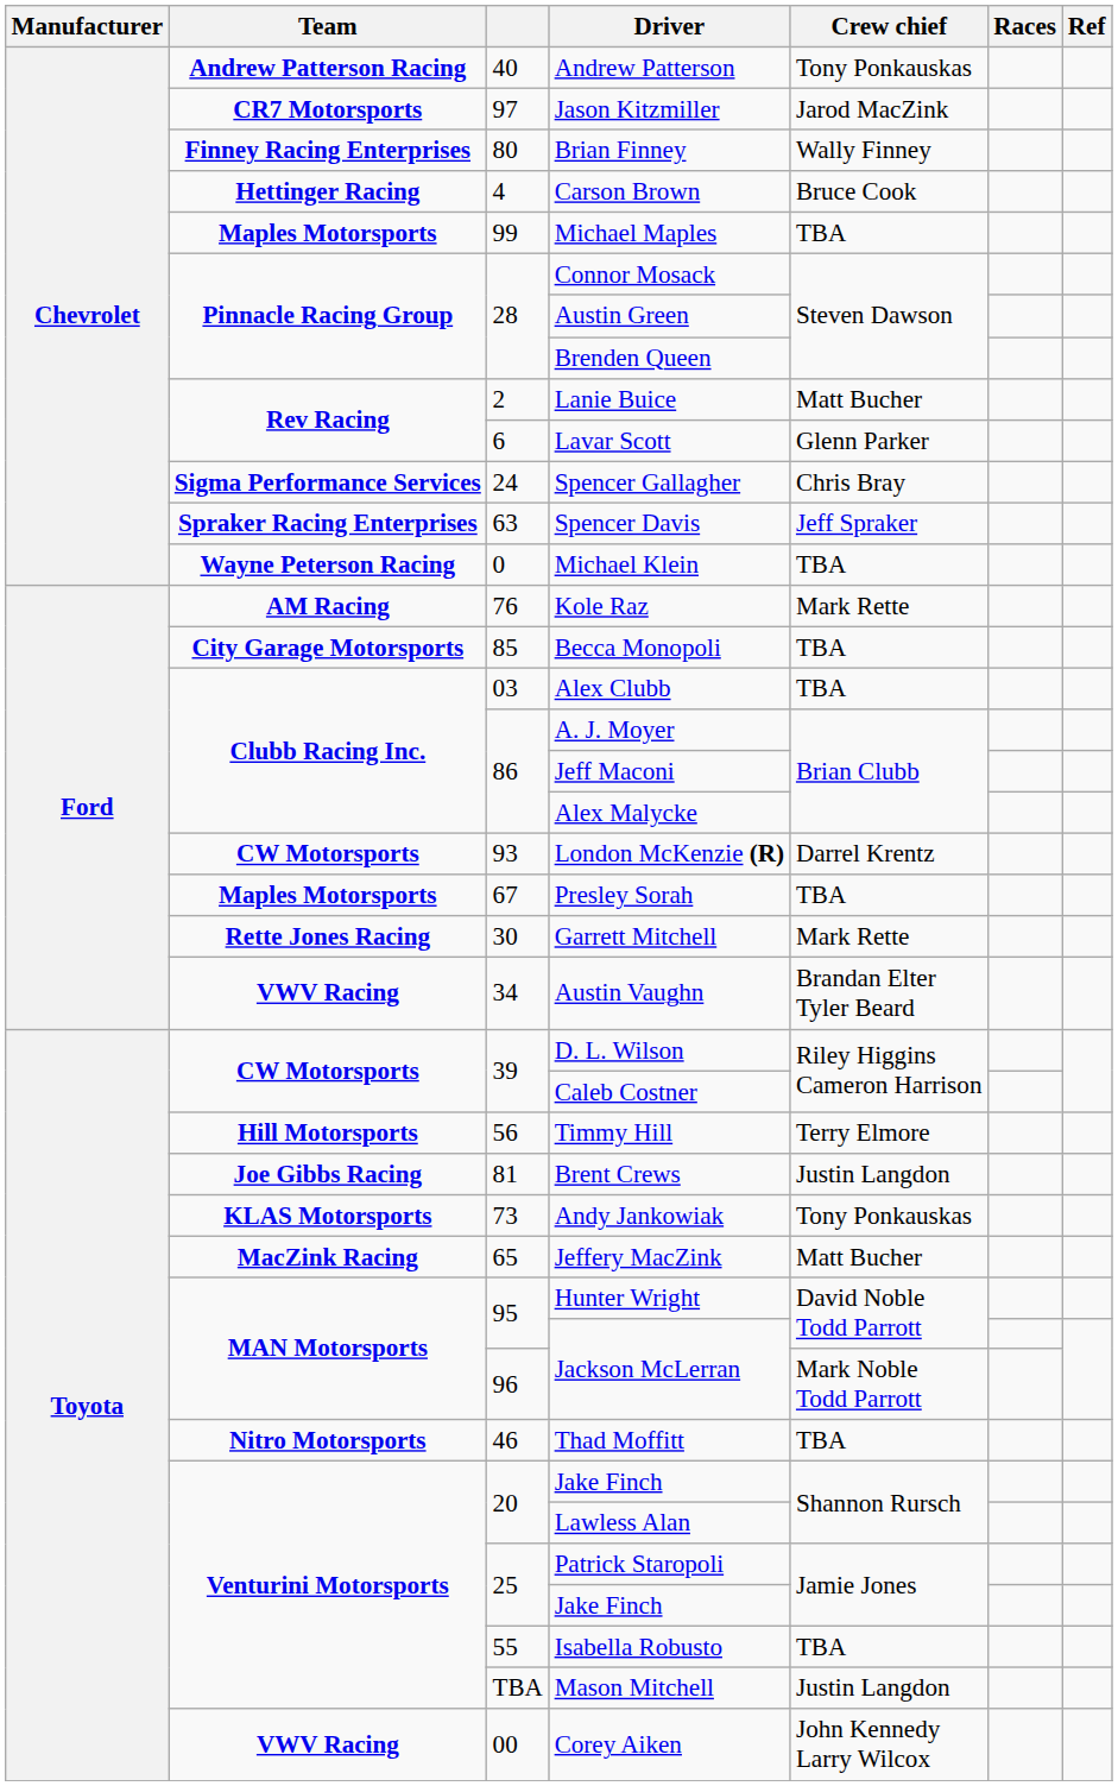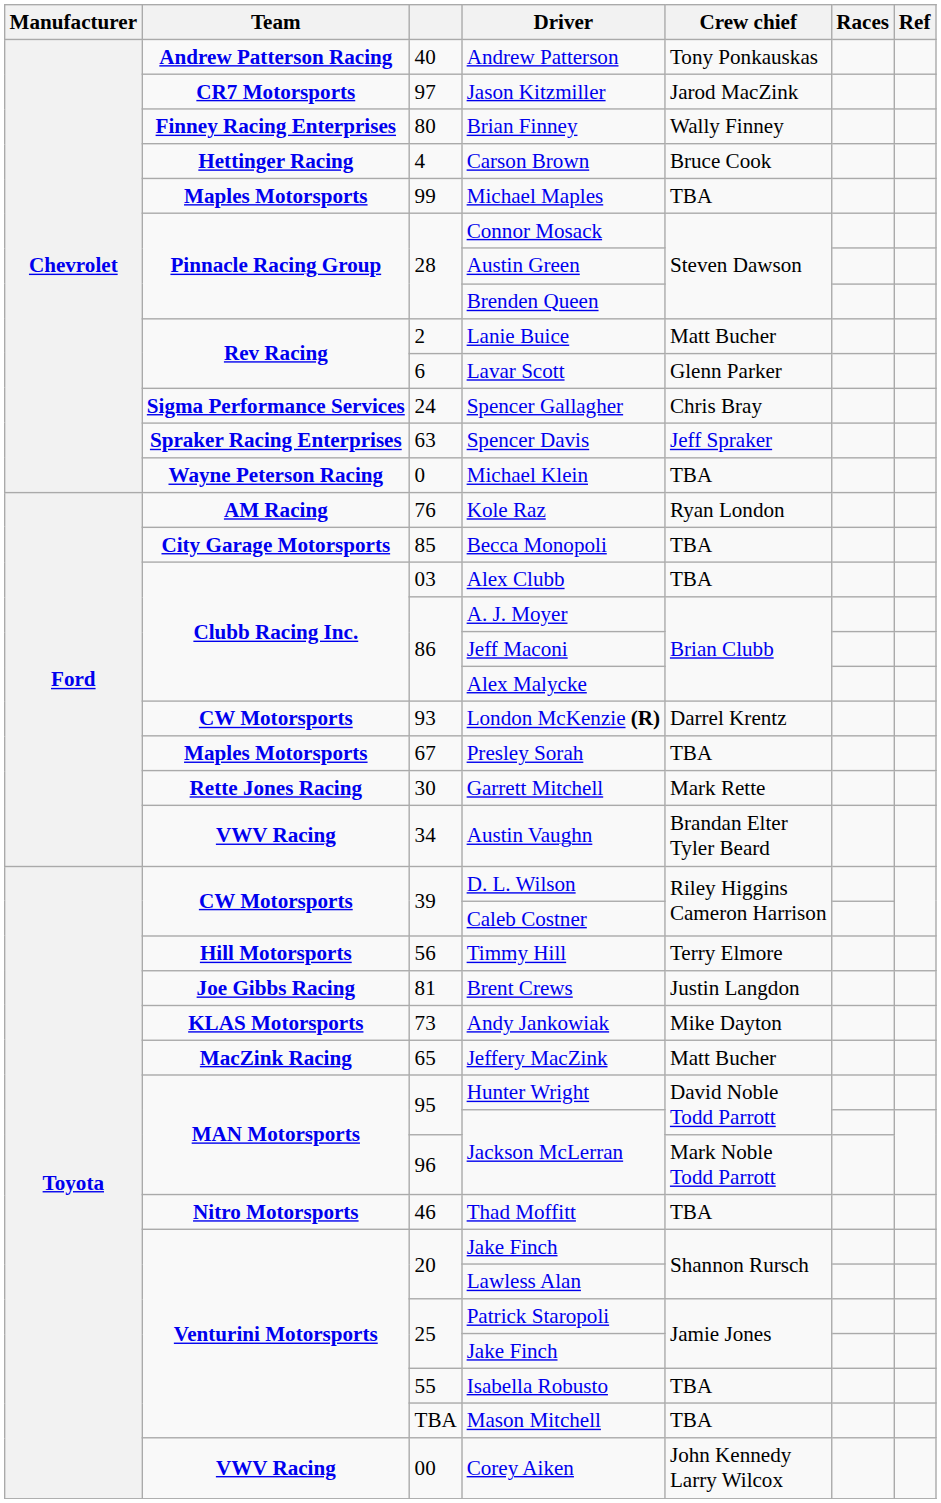 <table class="wikitable" style="font-size: 95%;">
 <tr>
 <th>Manufacturer</th>
 <th>Team</th>
 <th></th>
 <th>Driver</th>
 <th>Crew chief</th>
 <th>Races</th>
 <th>Ref</th>
 </tr>
 <tr>
 <th rowspan=13><a href='#'>Chevrolet</a></th>
 <td style="text-align:center;"><strong><a href='#'>Andrew Patterson Racing</a></strong></td>
 <td>40</td>
 <td><a href='#'>Andrew Patterson</a></td>
 <td>Tony Ponkauskas</td>
 <td></td>
 <td></td>
 </tr>
 <tr>
 <td style="text-align:center;"><strong><a href='#'>CR7 Motorsports</a></strong></td>
 <td>97</td>
 <td><a href='#'>Jason Kitzmiller</a></td>
 <td>Jarod MacZink</td>
 <td></td>
 <td></td>
 </tr>
 <tr>
 <td style="text-align:center;"><strong><a href='#'>Finney Racing Enterprises</a></strong></td>
 <td>80</td>
 <td><a href='#'>Brian Finney</a></td>
 <td>Wally Finney</td>
 <td></td>
 <td></td>
 </tr>
 <tr>
 <td style="text-align:center;"><strong><a href='#'>Hettinger Racing</a></strong></td>
 <td>4</td>
 <td><a href='#'>Carson Brown</a></td>
 <td>Bruce Cook</td>
 <td></td>
 <td></td>
 </tr>
 <tr>
 <td style="text-align:center;"><strong><a href='#'>Maples Motorsports</a></strong></td>
 <td>99</td>
 <td><a href='#'>Michael Maples</a></td>
 <td>TBA</td>
 <td></td>
 <td></td>
 </tr>
 <tr>
 <td rowspan=3 style="text-align:center;"><strong><a href='#'>Pinnacle Racing Group</a></strong></td>
 <td rowspan=3>28</td>
 <td><a href='#'>Connor Mosack</a></td>
 <td rowspan=3>Steven Dawson</td>
 <td></td>
 <td></td>
 </tr>
 <tr>
 <td><a href='#'>Austin Green</a></td>
 <td></td>
 <td></td>
 </tr>
 <tr>
 <td><a href='#'>Brenden Queen</a></td>
 <td></td>
 <td></td>
 </tr>
 <tr>
 <td rowspan=2 style="text-align:center;"><strong><a href='#'>Rev Racing</a></strong></td>
 <td>2</td>
 <td><a href='#'>Lanie Buice</a></td>
 <td>Matt Bucher</td>
 <td></td>
 <td></td>
 </tr>
 <tr>
 <td>6</td>
 <td><a href='#'>Lavar Scott</a></td>
 <td>Glenn Parker</td>
 <td></td>
 <td></td>
 </tr>
 <tr>
 <td style="text-align:center;"><strong><a href='#'>Sigma Performance Services</a></strong></td>
 <td>24</td>
 <td><a href='#'>Spencer Gallagher</a></td>
 <td>Chris Bray</td>
 <td></td>
 <td></td>
 </tr>
 <tr>
 <td style="text-align:center;"><strong><a href='#'>Spraker Racing Enterprises</a></strong></td>
 <td>63</td>
 <td><a href='#'>Spencer Davis</a></td>
 <td><a href='#'>Jeff Spraker</a></td>
 <td></td>
 <td></td>
 </tr>
 <tr>
 <td style="text-align:center;"><strong><a href='#'>Wayne Peterson Racing</a></strong></td>
 <td>0</td>
 <td><a href='#'>Michael Klein</a></td>
 <td>TBA</td>
 <td></td>
 <td></td>
 </tr>
 <tr>
 <th rowspan=10><a href='#'>Ford</a></th>
 <td style="text-align:center;"><strong><a href='#'>AM Racing</a></strong></td>
 <td>76</td>
 <td><a href='#'>Kole Raz</a></td>
-<td>Mark Rette</td>
+<td>Ryan London</td>
 <td></td>
 <td></td>
 </tr>
 <tr>
 <td style="text-align:center;"><strong><a href='#'>City Garage Motorsports</a></strong></td>
 <td>85</td>
 <td><a href='#'>Becca Monopoli</a></td>
 <td>TBA</td>
 <td></td>
 <td></td>
 </tr>
 <tr>
 <td rowspan=4 style="text-align:center;"><strong><a href='#'>Clubb Racing Inc.</a></strong></td>
 <td>03</td>
 <td><a href='#'>Alex Clubb</a></td>
 <td>TBA</td>
 <td></td>
 <td></td>
 </tr>
 <tr>
 <td rowspan=3>86</td>
 <td><a href='#'>A. J. Moyer</a></td>
 <td rowspan=3><a href='#'>Brian Clubb</a></td>
 <td></td>
 <td></td>
 </tr>
 <tr>
 <td><a href='#'>Jeff Maconi</a></td>
 <td></td>
 <td></td>
 </tr>
 <tr>
 <td><a href='#'>Alex Malycke</a></td>
 <td></td>
 <td></td>
 </tr>
 <tr>
 <td style="text-align:center;"><strong><a href='#'>CW Motorsports</a></strong></td>
 <td>93</td>
 <td><a href='#'>London McKenzie</a> <strong>(R)</strong></td>
 <td>Darrel Krentz</td>
 <td></td>
 <td></td>
 </tr>
 <tr>
 <td style="text-align:center;"><strong><a href='#'>Maples Motorsports</a></strong></td>
 <td>67</td>
 <td><a href='#'>Presley Sorah</a></td>
 <td>TBA</td>
 <td></td>
 <td></td>
 </tr>
 <tr>
 <td style="text-align:center;"><strong><a href='#'>Rette Jones Racing</a></strong></td>
 <td>30</td>
 <td><a href='#'>Garrett Mitchell</a></td>
 <td>Mark Rette</td>
 <td></td>
 <td></td>
 </tr>
 <tr>
 <td style="text-align:center;"><strong><a href='#'>VWV Racing</a></strong></td>
 <td>34</td>
 <td><a href='#'>Austin Vaughn</a></td>
 <td>Brandan Elter <small></small> <br> Tyler Beard <small></small></td>
 <td></td>
 <td></td>
 </tr>
 <tr>
 <th rowspan="17"><a href='#'>Toyota</a></th>
 <td rowspan=2 style="text-align:center;"><strong><a href='#'>CW Motorsports</a></strong></td>
 <td rowspan=2>39</td>
 <td><a href='#'>D. L. Wilson</a></td>
 <td rowspan=2>Riley Higgins <small></small> <br> Cameron Harrison <small></small></td>
 <td></td>
 <td rowspan=2></td>
 </tr>
 <tr>
 <td><a href='#'>Caleb Costner</a></td>
 <td></td>
 </tr>
 <tr>
 <td style="text-align:center;"><strong><a href='#'>Hill Motorsports</a></strong></td>
 <td>56</td>
 <td><a href='#'>Timmy Hill</a></td>
 <td>Terry Elmore</td>
 <td></td>
 <td></td>
 </tr>
 <tr>
 <td style="text-align:center;"><strong><a href='#'>Joe Gibbs Racing</a></strong></td>
 <td>81</td>
 <td><a href='#'>Brent Crews</a></td>
 <td>Justin Langdon</td>
 <td></td>
 <td></td>
 </tr>
 <tr>
 <td style="text-align:center;"><strong><a href='#'>KLAS Motorsports</a></strong></td>
 <td>73</td>
 <td><a href='#'>Andy Jankowiak</a></td>
-<td>Tony Ponkauskas</td>
+<td>Mike Dayton</td>
 <td></td>
 <td></td>
 </tr>
 <tr>
 <td style="text-align:center;"><strong><a href='#'>MacZink Racing</a></strong></td>
 <td>65</td>
 <td><a href='#'>Jeffery MacZink</a></td>
 <td>Matt Bucher</td>
 <td></td>
 <td></td>
 </tr>
 <tr>
 <td rowspan=3 style="text-align:center;"><strong><a href='#'>MAN Motorsports</a></strong></td>
 <td rowspan=2>95</td>
 <td><a href='#'>Hunter Wright</a></td>
 <td rowspan=2>David Noble <small></small> <br> <a href='#'>Todd Parrott</a> <small></small></td>
 <td></td>
 <td></td>
 </tr>
 <tr>
 <td rowspan=2><a href='#'>Jackson McLerran</a></td>
 <td></td>
 <td rowspan=2></td>
 </tr>
 <tr>
 <td>96</td>
 <td>Mark Noble <small></small> <br> <a href='#'>Todd Parrott</a> <small></small></td>
 <td></td>
 </tr>
 <tr>
 <td style="text-align:center;"><strong><a href='#'>Nitro Motorsports</a></strong></td>
 <td>46</td>
 <td><a href='#'>Thad Moffitt</a></td>
 <td>TBA</td>
 <td></td>
 <td></td>
 </tr>
 <tr>
 <td rowspan=6 style="text-align:center;"><strong><a href='#'>Venturini Motorsports</a></strong></td>
 <td rowspan=2>20</td>
 <td><a href='#'>Jake Finch</a></td>
 <td rowspan=2>Shannon Rursch</td>
 <td></td>
 <td></td>
 </tr>
 <tr>
 <td><a href='#'>Lawless Alan</a></td>
 <td></td>
 <td></td>
 </tr>
 <tr>
 <td rowspan=2>25</td>
 <td><a href='#'>Patrick Staropoli</a></td>
 <td rowspan=2>Jamie Jones</td>
 <td></td>
 <td></td>
 </tr>
 <tr>
 <td><a href='#'>Jake Finch</a></td>
 <td></td>
 <td></td>
 </tr>
 <tr>
 <td>55</td>
 <td><a href='#'>Isabella Robusto</a></td>
 <td>TBA</td>
 <td></td>
 <td></td>
 </tr>
 <tr>
 <td>TBA</td>
 <td><a href='#'>Mason Mitchell</a></td>
-<td>Justin Langdon</td>
+<td>TBA</td>
 <td></td>
 <td></td>
 </tr>
 <tr>
 <td style="text-align:center;"><strong><a href='#'>VWV Racing</a></strong></td>
 <td>00</td>
 <td><a href='#'>Corey Aiken</a></td>
 <td>John Kennedy <small></small> <br> Larry Wilcox <small></small></td>
 <td></td>
 <td></td>
 </tr>
 <tr>
 </tr>
 </table>
